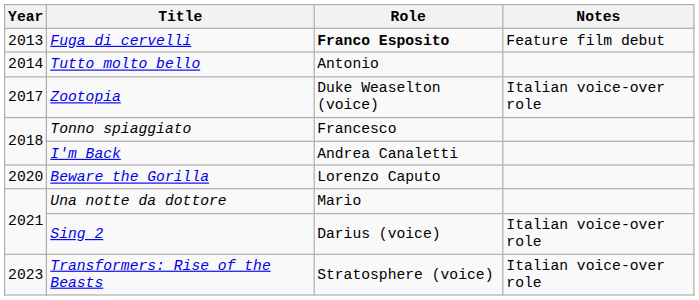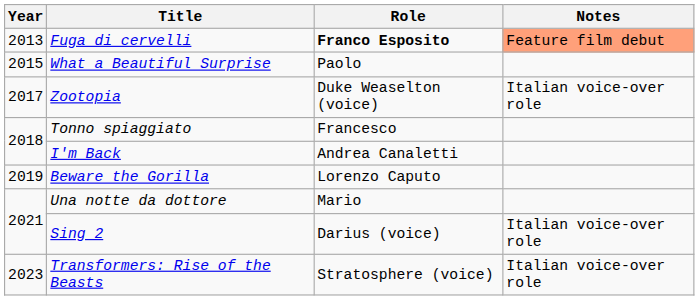 <table class="wikitable">
 <tr>
 <th>Year</th>
 <th>Title</th>
 <th>Role</th>
 <th>Notes</th>
 </tr>
 <tr>
 <td>2013</td>
 <td><em><a href='#'>Fuga di cervelli</a></em></td>
 <td><strong>Franco Esposito</strong></td>
-<td>Feature film debut</td>
+<td style="background: lightsalmon;">Feature film debut</td>
 </tr>
 <tr>
-<td>2014</td>
-<td><em><a href='#'>Tutto molto bello</a></em></td>
-<td>Antonio</td>
+<td>2015</td>
+<td><em><a href='#'>What a Beautiful Surprise</a></em></td>
+<td>Paolo</td>
 <td></td>
 </tr>
 <tr>
 <td>2017</td>
 <td><em><a href='#'>Zootopia</a></em></td>
 <td>Duke Weaselton (voice)</td>
 <td>Italian voice-over role</td>
 </tr>
 <tr>
 <td rowspan="2">2018</td>
 <td><em>Tonno spiaggiato</em></td>
 <td>Francesco</td>
 <td></td>
 </tr>
 <tr>
 <td><em><a href='#'>I'm Back</a></em></td>
 <td>Andrea Canaletti</td>
 <td></td>
 </tr>
 <tr>
-<td>2020</td>
+<td>2019</td>
 <td><em><a href='#'>Beware the Gorilla</a></em></td>
 <td>Lorenzo Caputo</td>
 <td></td>
 </tr>
 <tr>
 <td rowspan="2">2021</td>
 <td><em>Una notte da dottore</em></td>
 <td>Mario</td>
 <td></td>
 </tr>
 <tr>
 <td><em><a href='#'>Sing 2</a></em></td>
 <td>Darius (voice)</td>
 <td>Italian voice-over role</td>
 </tr>
 <tr>
 <td>2023</td>
 <td><em><a href='#'>Transformers: Rise of the Beasts</a></em></td>
 <td>Stratosphere (voice)</td>
 <td>Italian voice-over role</td>
 </tr>
 </table>
